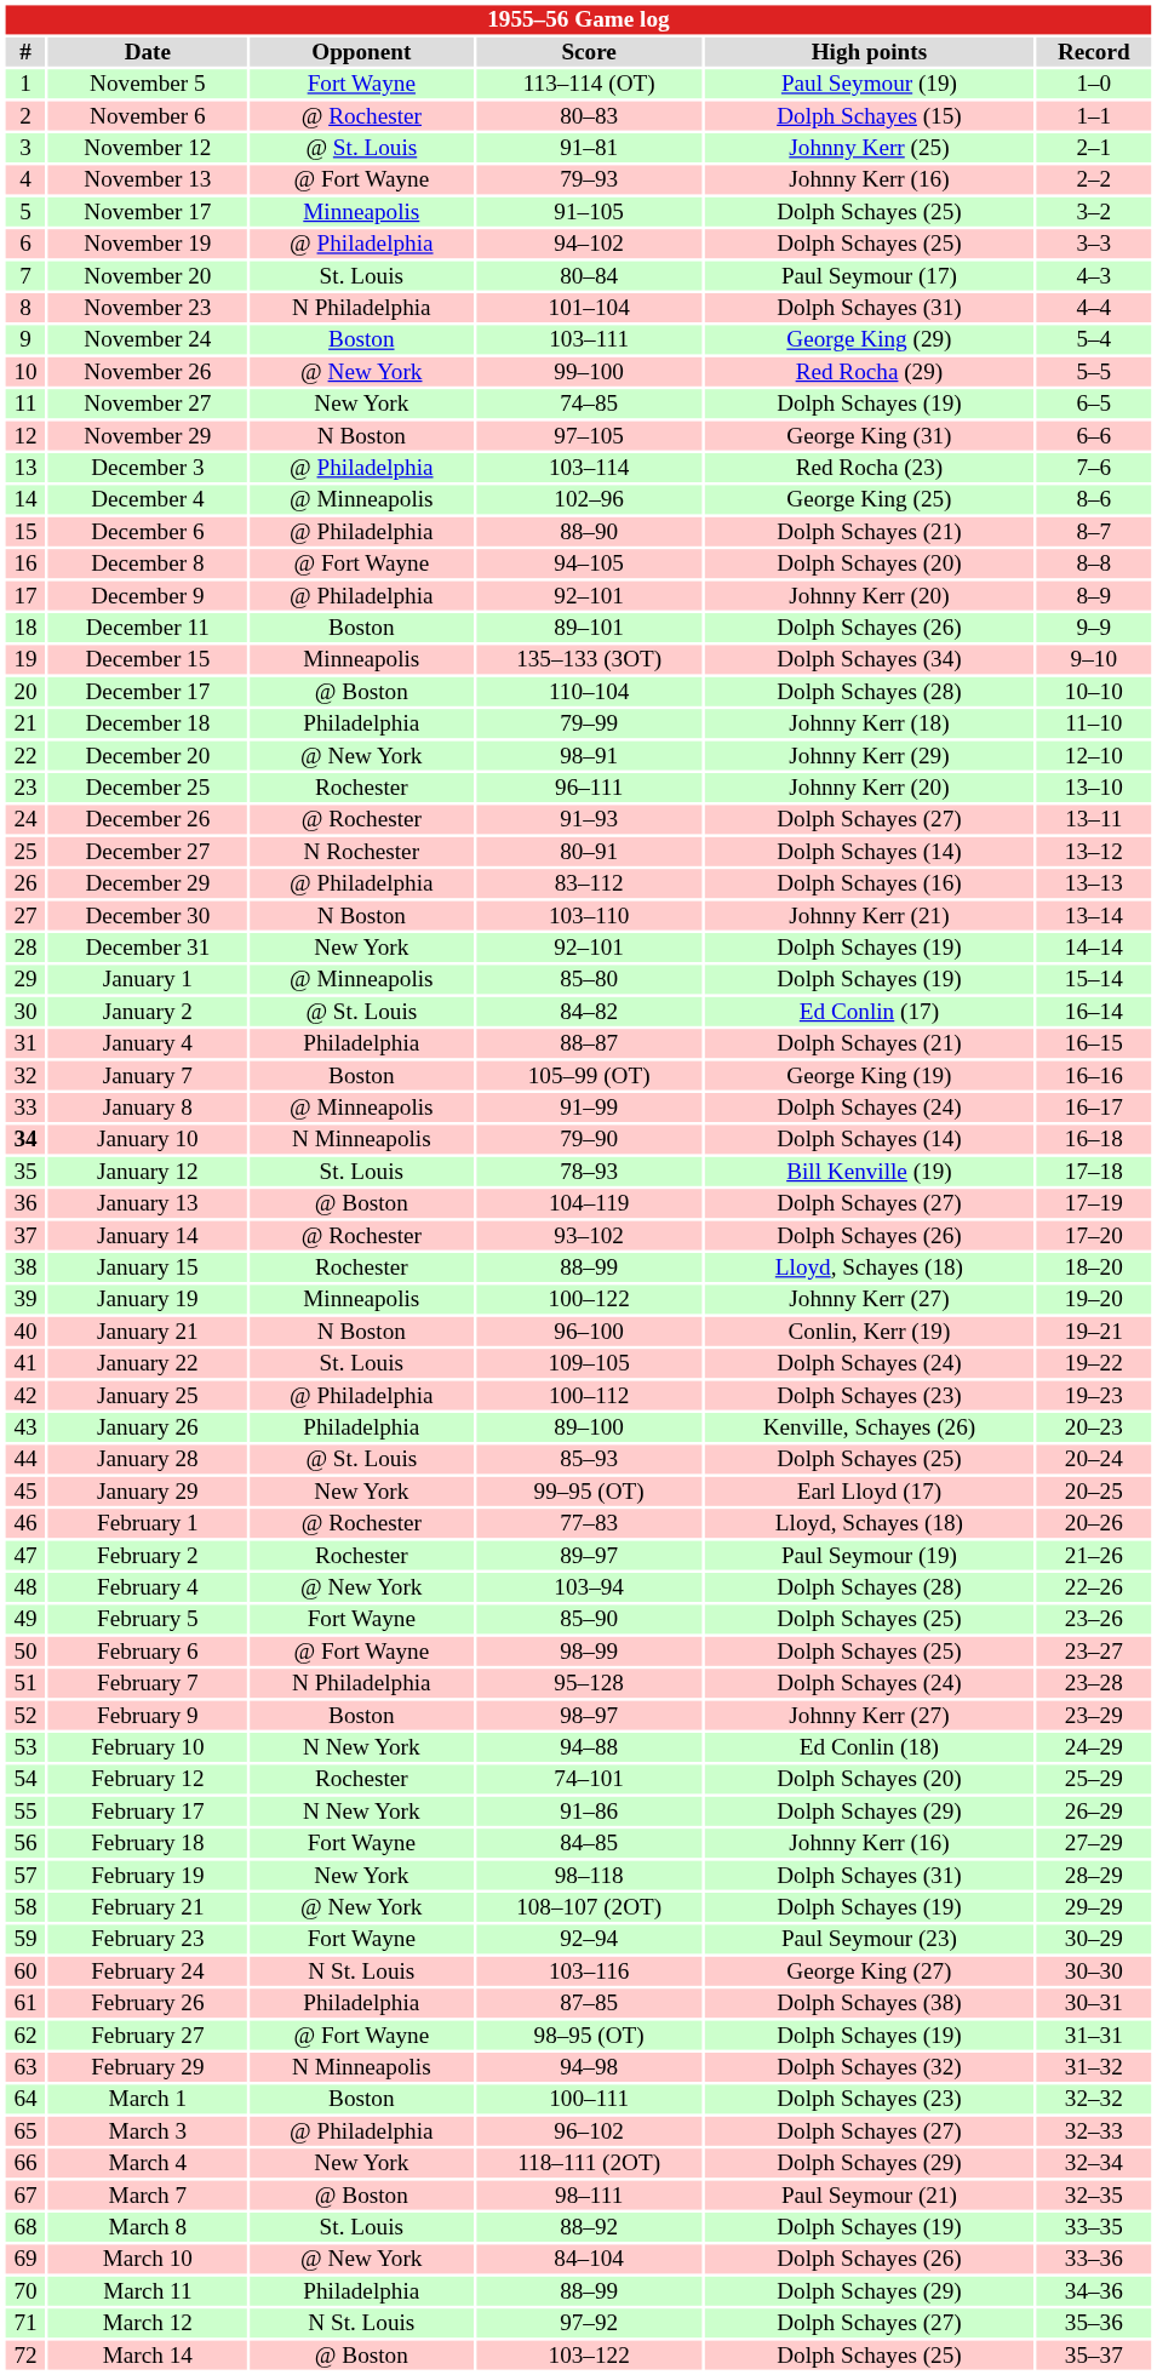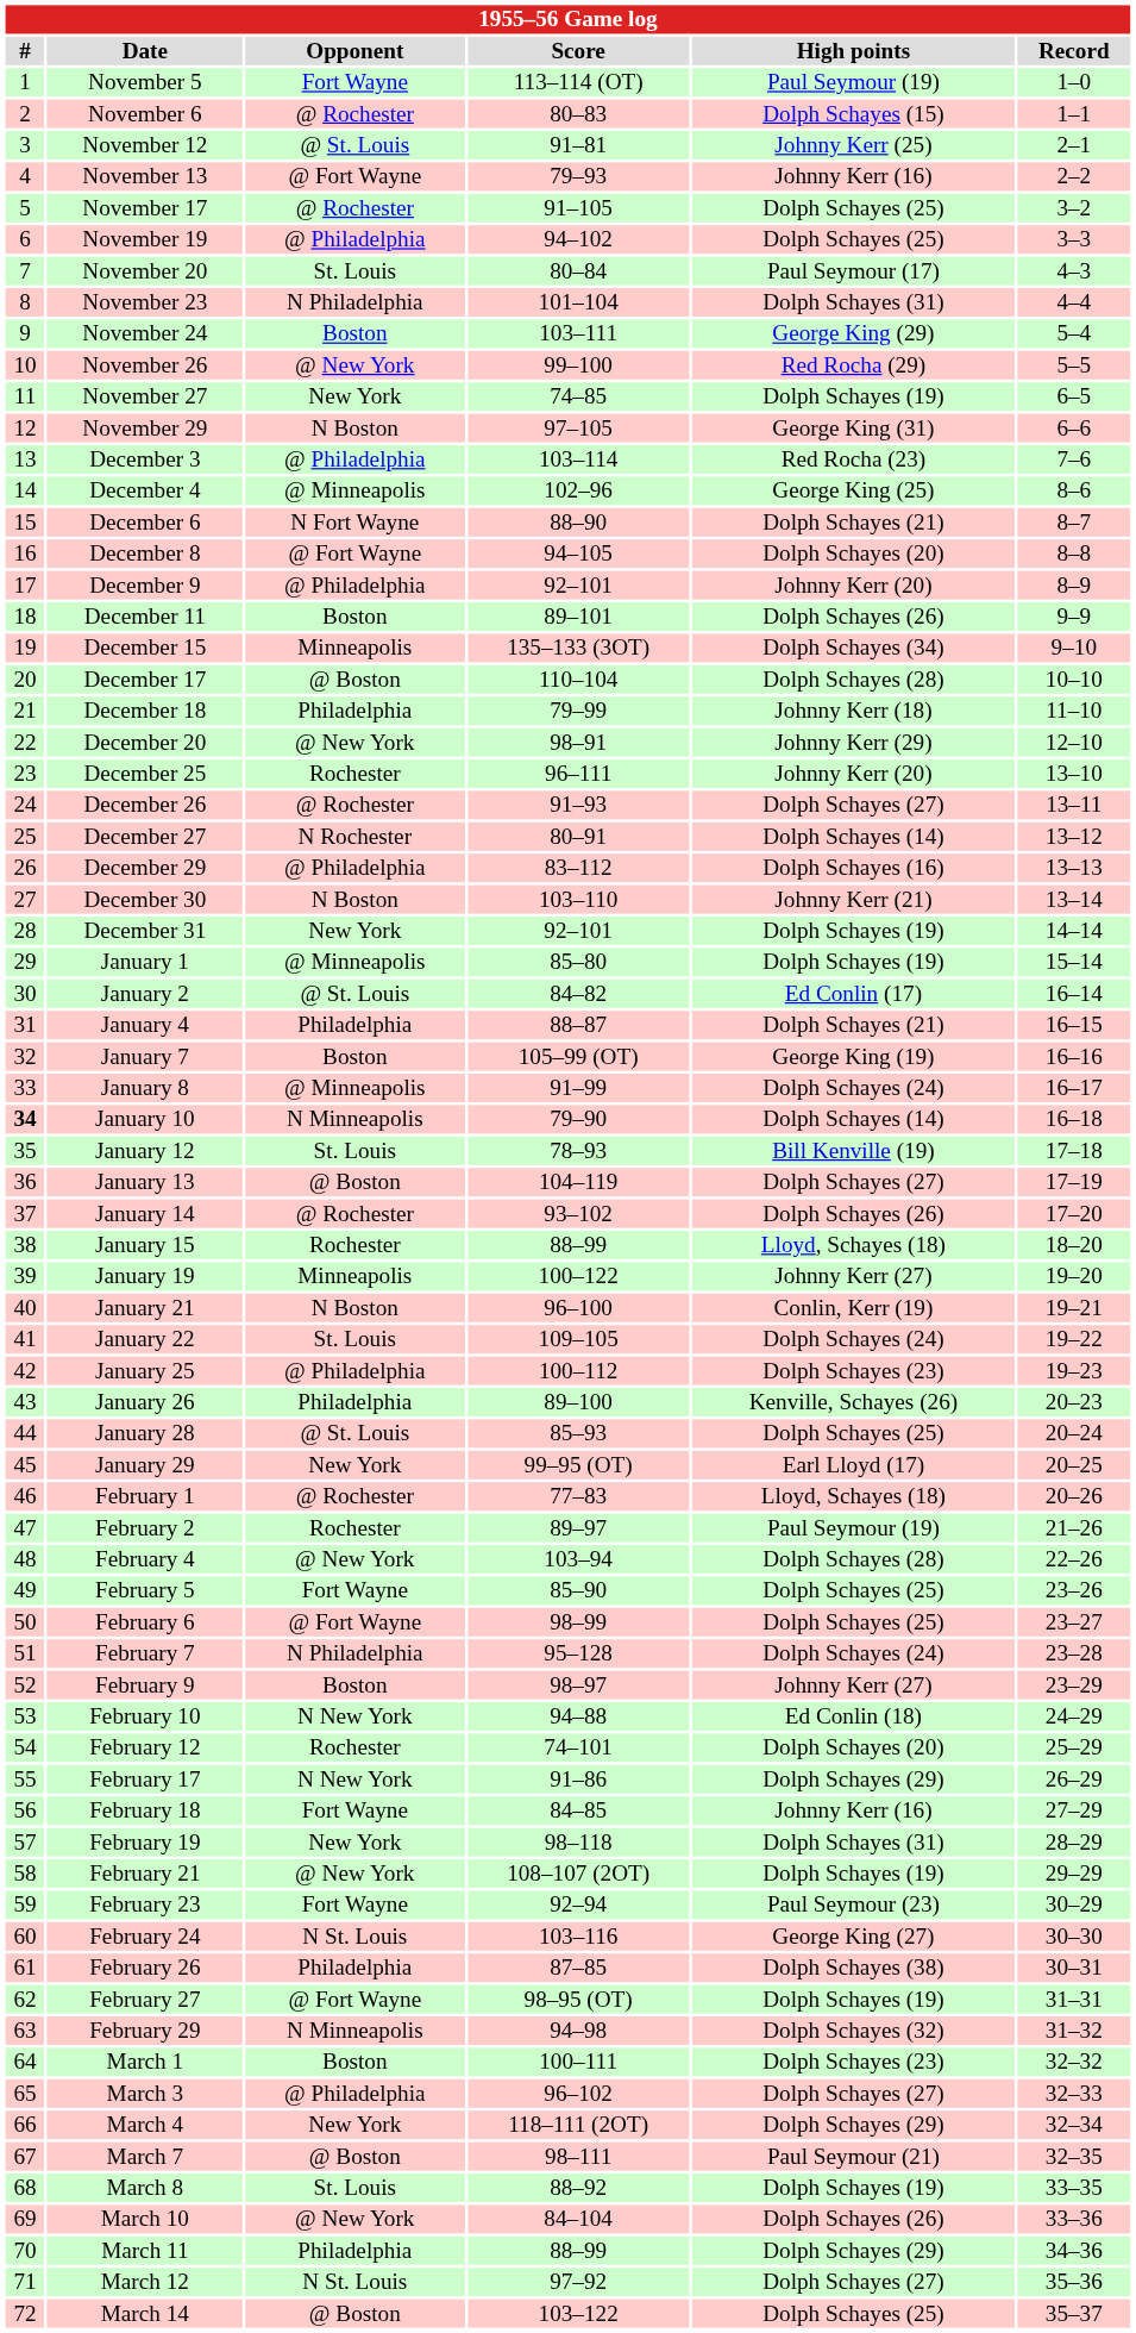 <table class="toccolours collapsible" width=50% style="clear:both; margin:1.5em auto; text-align:center">
 <tr>
 <th colspan=11 style="background:#d22; color:white;">1955–56 Game log</th>
 </tr>
 <tr align="center" bgcolor="#dddddd">
 <td><strong>#</strong></td>
 <td><strong>Date</strong></td>
 <td><strong>Opponent</strong></td>
 <td><strong>Score</strong></td>
 <td><strong>High points</strong></td>
 <td><strong>Record</strong></td>
 </tr>
 <tr align="center" bgcolor="#ccffcc">
 <td>1</td>
 <td>November 5</td>
 <td><a href='#'>Fort Wayne</a></td>
 <td>113–114 (OT)</td>
 <td><a href='#'>Paul Seymour</a> (19)</td>
 <td>1–0</td>
 </tr>
 <tr align="center" bgcolor="#ffcccc">
 <td>2</td>
 <td>November 6</td>
 <td>@ <a href='#'>Rochester</a></td>
 <td>80–83</td>
 <td><a href='#'>Dolph Schayes</a> (15)</td>
 <td>1–1</td>
 </tr>
 <tr align="center" bgcolor="#ccffcc">
 <td>3</td>
 <td>November 12</td>
 <td>@ <a href='#'>St. Louis</a></td>
 <td>91–81</td>
 <td><a href='#'>Johnny Kerr</a> (25)</td>
 <td>2–1</td>
 </tr>
 <tr align="center" bgcolor="#ffcccc">
 <td>4</td>
 <td>November 13</td>
 <td>@ Fort Wayne</td>
 <td>79–93</td>
 <td>Johnny Kerr (16)</td>
 <td>2–2</td>
 </tr>
 <tr align="center" bgcolor="#ccffcc">
 <td>5</td>
 <td>November 17</td>
-<td><a href='#'>Minneapolis</a></td>
+<td>@ <a href='#'>Rochester</a></td>
 <td>91–105</td>
 <td>Dolph Schayes (25)</td>
 <td>3–2</td>
 </tr>
 <tr align="center" bgcolor="#ffcccc">
 <td>6</td>
 <td>November 19</td>
 <td>@ <a href='#'>Philadelphia</a></td>
 <td>94–102</td>
 <td>Dolph Schayes (25)</td>
 <td>3–3</td>
 </tr>
 <tr align="center" bgcolor="#ccffcc">
 <td>7</td>
 <td>November 20</td>
 <td>St. Louis</td>
 <td>80–84</td>
 <td>Paul Seymour (17)</td>
 <td>4–3</td>
 </tr>
 <tr align="center" bgcolor="#ffcccc">
 <td>8</td>
 <td>November 23</td>
 <td>N Philadelphia</td>
 <td>101–104</td>
 <td>Dolph Schayes (31)</td>
 <td>4–4</td>
 </tr>
 <tr align="center" bgcolor="#ccffcc">
 <td>9</td>
 <td>November 24</td>
 <td><a href='#'>Boston</a></td>
 <td>103–111</td>
 <td><a href='#'>George King</a> (29)</td>
 <td>5–4</td>
 </tr>
 <tr align="center" bgcolor="#ffcccc">
 <td>10</td>
 <td>November 26</td>
 <td>@ <a href='#'>New York</a></td>
 <td>99–100</td>
 <td><a href='#'>Red Rocha</a> (29)</td>
 <td>5–5</td>
 </tr>
 <tr align="center" bgcolor="#ccffcc">
 <td>11</td>
 <td>November 27</td>
 <td>New York</td>
 <td>74–85</td>
 <td>Dolph Schayes (19)</td>
 <td>6–5</td>
 </tr>
 <tr align="center" bgcolor="#ffcccc">
 <td>12</td>
 <td>November 29</td>
 <td>N Boston</td>
 <td>97–105</td>
 <td>George King (31)</td>
 <td>6–6</td>
 </tr>
 <tr align="center" bgcolor="#ccffcc">
 <td>13</td>
 <td>December 3</td>
 <td>@ <a href='#'>Philadelphia</a></td>
 <td>103–114</td>
 <td>Red Rocha (23)</td>
 <td>7–6</td>
 </tr>
 <tr align="center" bgcolor="#ccffcc">
 <td>14</td>
 <td>December 4</td>
 <td>@ Minneapolis</td>
 <td>102–96</td>
 <td>George King (25)</td>
 <td>8–6</td>
 </tr>
 <tr align="center" bgcolor="#ffcccc">
 <td>15</td>
 <td>December 6</td>
-<td>@ Philadelphia</td>
+<td>N Fort Wayne</td>
 <td>88–90</td>
 <td>Dolph Schayes (21)</td>
 <td>8–7</td>
 </tr>
 <tr align="center" bgcolor="#ffcccc">
 <td>16</td>
 <td>December 8</td>
 <td>@ Fort Wayne</td>
 <td>94–105</td>
 <td>Dolph Schayes (20)</td>
 <td>8–8</td>
 </tr>
 <tr align="center" bgcolor="#ffcccc">
 <td>17</td>
 <td>December 9</td>
 <td>@ Philadelphia</td>
 <td>92–101</td>
 <td>Johnny Kerr (20)</td>
 <td>8–9</td>
 </tr>
 <tr align="center" bgcolor="#ccffcc">
 <td>18</td>
 <td>December 11</td>
 <td>Boston</td>
 <td>89–101</td>
 <td>Dolph Schayes (26)</td>
 <td>9–9</td>
 </tr>
 <tr align="center" bgcolor="#ffcccc">
 <td>19</td>
 <td>December 15</td>
 <td>Minneapolis</td>
 <td>135–133 (3OT)</td>
 <td>Dolph Schayes (34)</td>
 <td>9–10</td>
 </tr>
 <tr align="center" bgcolor="#ccffcc">
 <td>20</td>
 <td>December 17</td>
 <td>@ Boston</td>
 <td>110–104</td>
 <td>Dolph Schayes (28)</td>
 <td>10–10</td>
 </tr>
 <tr align="center" bgcolor="#ccffcc">
 <td>21</td>
 <td>December 18</td>
 <td>Philadelphia</td>
 <td>79–99</td>
 <td>Johnny Kerr (18)</td>
 <td>11–10</td>
 </tr>
 <tr align="center" bgcolor="#ccffcc">
 <td>22</td>
 <td>December 20</td>
 <td>@ New York</td>
 <td>98–91</td>
 <td>Johnny Kerr (29)</td>
 <td>12–10</td>
 </tr>
 <tr align="center" bgcolor="#ccffcc">
 <td>23</td>
 <td>December 25</td>
 <td>Rochester</td>
 <td>96–111</td>
 <td>Johnny Kerr (20)</td>
 <td>13–10</td>
 </tr>
 <tr align="center" bgcolor="#ffcccc">
 <td>24</td>
 <td>December 26</td>
 <td>@ Rochester</td>
 <td>91–93</td>
 <td>Dolph Schayes (27)</td>
 <td>13–11</td>
 </tr>
 <tr align="center" bgcolor="#ffcccc">
 <td>25</td>
 <td>December 27</td>
 <td>N Rochester</td>
 <td>80–91</td>
 <td>Dolph Schayes (14)</td>
 <td>13–12</td>
 </tr>
 <tr align="center" bgcolor="#ffcccc">
 <td>26</td>
 <td>December 29</td>
 <td>@ Philadelphia</td>
 <td>83–112</td>
 <td>Dolph Schayes (16)</td>
 <td>13–13</td>
 </tr>
 <tr align="center" bgcolor="#ffcccc">
 <td>27</td>
 <td>December 30</td>
 <td>N Boston</td>
 <td>103–110</td>
 <td>Johnny Kerr (21)</td>
 <td>13–14</td>
 </tr>
 <tr align="center" bgcolor="#ccffcc">
 <td>28</td>
 <td>December 31</td>
 <td>New York</td>
 <td>92–101</td>
 <td>Dolph Schayes (19)</td>
 <td>14–14</td>
 </tr>
 <tr align="center" bgcolor="#ccffcc">
 <td>29</td>
 <td>January 1</td>
 <td>@ Minneapolis</td>
 <td>85–80</td>
 <td>Dolph Schayes (19)</td>
 <td>15–14</td>
 </tr>
 <tr align="center" bgcolor="#ccffcc">
 <td>30</td>
 <td>January 2</td>
 <td>@ St. Louis</td>
 <td>84–82</td>
 <td><a href='#'>Ed Conlin</a> (17)</td>
 <td>16–14</td>
 </tr>
 <tr align="center" bgcolor="#ffcccc">
 <td>31</td>
 <td>January 4</td>
 <td>Philadelphia</td>
 <td>88–87</td>
 <td>Dolph Schayes (21)</td>
 <td>16–15</td>
 </tr>
 <tr align="center" bgcolor="#ffcccc">
 <td>32</td>
 <td>January 7</td>
 <td>Boston</td>
 <td>105–99 (OT)</td>
 <td>George King (19)</td>
 <td>16–16</td>
 </tr>
 <tr align="center" bgcolor="#ffcccc">
 <td>33</td>
 <td>January 8</td>
 <td>@ Minneapolis</td>
 <td>91–99</td>
 <td>Dolph Schayes (24)</td>
 <td>16–17</td>
 </tr>
 <tr align="center" bgcolor="#ffcccc">
 <td><strong>34</strong></td>
 <td>January 10</td>
 <td>N Minneapolis</td>
 <td>79–90</td>
 <td>Dolph Schayes (14)</td>
 <td>16–18</td>
 </tr>
 <tr align="center" bgcolor="#ccffcc">
 <td>35</td>
 <td>January 12</td>
 <td>St. Louis</td>
 <td>78–93</td>
 <td><a href='#'>Bill Kenville</a> (19)</td>
 <td>17–18</td>
 </tr>
 <tr align="center" bgcolor="#ffcccc">
 <td>36</td>
 <td>January 13</td>
 <td>@ Boston</td>
 <td>104–119</td>
 <td>Dolph Schayes (27)</td>
 <td>17–19</td>
 </tr>
 <tr align="center" bgcolor="#ffcccc">
 <td>37</td>
 <td>January 14</td>
 <td>@ Rochester</td>
 <td>93–102</td>
 <td>Dolph Schayes (26)</td>
 <td>17–20</td>
 </tr>
 <tr align="center" bgcolor="#ccffcc">
 <td>38</td>
 <td>January 15</td>
 <td>Rochester</td>
 <td>88–99</td>
 <td><a href='#'>Lloyd</a>, Schayes (18)</td>
 <td>18–20</td>
 </tr>
 <tr align="center" bgcolor="#ccffcc">
 <td>39</td>
 <td>January 19</td>
 <td>Minneapolis</td>
 <td>100–122</td>
 <td>Johnny Kerr (27)</td>
 <td>19–20</td>
 </tr>
 <tr align="center" bgcolor="#ffcccc">
 <td>40</td>
 <td>January 21</td>
 <td>N Boston</td>
 <td>96–100</td>
 <td>Conlin, Kerr (19)</td>
 <td>19–21</td>
 </tr>
 <tr align="center" bgcolor="#ffcccc">
 <td>41</td>
 <td>January 22</td>
 <td>St. Louis</td>
 <td>109–105</td>
 <td>Dolph Schayes (24)</td>
 <td>19–22</td>
 </tr>
 <tr align="center" bgcolor="#ffcccc">
 <td>42</td>
 <td>January 25</td>
 <td>@ Philadelphia</td>
 <td>100–112</td>
 <td>Dolph Schayes (23)</td>
 <td>19–23</td>
 </tr>
 <tr align="center" bgcolor="#ccffcc">
 <td>43</td>
 <td>January 26</td>
 <td>Philadelphia</td>
 <td>89–100</td>
 <td>Kenville, Schayes (26)</td>
 <td>20–23</td>
 </tr>
 <tr align="center" bgcolor="#ffcccc">
 <td>44</td>
 <td>January 28</td>
 <td>@ St. Louis</td>
 <td>85–93</td>
 <td>Dolph Schayes (25)</td>
 <td>20–24</td>
 </tr>
 <tr align="center" bgcolor="#ffcccc">
 <td>45</td>
 <td>January 29</td>
 <td>New York</td>
 <td>99–95 (OT)</td>
 <td>Earl Lloyd (17)</td>
 <td>20–25</td>
 </tr>
 <tr align="center" bgcolor="#ffcccc">
 <td>46</td>
 <td>February 1</td>
 <td>@ Rochester</td>
 <td>77–83</td>
 <td>Lloyd, Schayes (18)</td>
 <td>20–26</td>
 </tr>
 <tr align="center" bgcolor="#ccffcc">
 <td>47</td>
 <td>February 2</td>
 <td>Rochester</td>
 <td>89–97</td>
 <td>Paul Seymour (19)</td>
 <td>21–26</td>
 </tr>
 <tr align="center" bgcolor="#ccffcc">
 <td>48</td>
 <td>February 4</td>
 <td>@ New York</td>
 <td>103–94</td>
 <td>Dolph Schayes (28)</td>
 <td>22–26</td>
 </tr>
 <tr align="center" bgcolor="#ccffcc">
 <td>49</td>
 <td>February 5</td>
 <td>Fort Wayne</td>
 <td>85–90</td>
 <td>Dolph Schayes (25)</td>
 <td>23–26</td>
 </tr>
 <tr align="center" bgcolor="#ffcccc">
 <td>50</td>
 <td>February 6</td>
 <td>@ Fort Wayne</td>
 <td>98–99</td>
 <td>Dolph Schayes (25)</td>
 <td>23–27</td>
 </tr>
 <tr align="center" bgcolor="#ffcccc">
 <td>51</td>
 <td>February 7</td>
 <td>N Philadelphia</td>
 <td>95–128</td>
 <td>Dolph Schayes (24)</td>
 <td>23–28</td>
 </tr>
 <tr align="center" bgcolor="#ffcccc">
 <td>52</td>
 <td>February 9</td>
 <td>Boston</td>
 <td>98–97</td>
 <td>Johnny Kerr (27)</td>
 <td>23–29</td>
 </tr>
 <tr align="center" bgcolor="#ccffcc">
 <td>53</td>
 <td>February 10</td>
 <td>N New York</td>
 <td>94–88</td>
 <td>Ed Conlin (18)</td>
 <td>24–29</td>
 </tr>
 <tr align="center" bgcolor="#ccffcc">
 <td>54</td>
 <td>February 12</td>
 <td>Rochester</td>
 <td>74–101</td>
 <td>Dolph Schayes (20)</td>
 <td>25–29</td>
 </tr>
 <tr align="center" bgcolor="#ccffcc">
 <td>55</td>
 <td>February 17</td>
 <td>N New York</td>
 <td>91–86</td>
 <td>Dolph Schayes (29)</td>
 <td>26–29</td>
 </tr>
 <tr align="center" bgcolor="#ccffcc">
 <td>56</td>
 <td>February 18</td>
 <td>Fort Wayne</td>
 <td>84–85</td>
 <td>Johnny Kerr (16)</td>
 <td>27–29</td>
 </tr>
 <tr align="center" bgcolor="#ccffcc">
 <td>57</td>
 <td>February 19</td>
 <td>New York</td>
 <td>98–118</td>
 <td>Dolph Schayes (31)</td>
 <td>28–29</td>
 </tr>
 <tr align="center" bgcolor="#ccffcc">
 <td>58</td>
 <td>February 21</td>
 <td>@ New York</td>
 <td>108–107 (2OT)</td>
 <td>Dolph Schayes (19)</td>
 <td>29–29</td>
 </tr>
 <tr align="center" bgcolor="#ccffcc">
 <td>59</td>
 <td>February 23</td>
 <td>Fort Wayne</td>
 <td>92–94</td>
 <td>Paul Seymour (23)</td>
 <td>30–29</td>
 </tr>
 <tr align="center" bgcolor="#ffcccc">
 <td>60</td>
 <td>February 24</td>
 <td>N St. Louis</td>
 <td>103–116</td>
 <td>George King (27)</td>
 <td>30–30</td>
 </tr>
 <tr align="center" bgcolor="#ffcccc">
 <td>61</td>
 <td>February 26</td>
 <td>Philadelphia</td>
 <td>87–85</td>
 <td>Dolph Schayes (38)</td>
 <td>30–31</td>
 </tr>
 <tr align="center" bgcolor="#ccffcc">
 <td>62</td>
 <td>February 27</td>
 <td>@ Fort Wayne</td>
 <td>98–95 (OT)</td>
 <td>Dolph Schayes (19)</td>
 <td>31–31</td>
 </tr>
 <tr align="center" bgcolor="#ffcccc">
 <td>63</td>
 <td>February 29</td>
 <td>N Minneapolis</td>
 <td>94–98</td>
 <td>Dolph Schayes (32)</td>
 <td>31–32</td>
 </tr>
 <tr align="center" bgcolor="#ccffcc">
 <td>64</td>
 <td>March 1</td>
 <td>Boston</td>
 <td>100–111</td>
 <td>Dolph Schayes (23)</td>
 <td>32–32</td>
 </tr>
 <tr align="center" bgcolor="#ffcccc">
 <td>65</td>
 <td>March 3</td>
 <td>@ Philadelphia</td>
 <td>96–102</td>
 <td>Dolph Schayes (27)</td>
 <td>32–33</td>
 </tr>
 <tr align="center" bgcolor="#ffcccc">
 <td>66</td>
 <td>March 4</td>
 <td>New York</td>
 <td>118–111 (2OT)</td>
 <td>Dolph Schayes (29)</td>
 <td>32–34</td>
 </tr>
 <tr align="center" bgcolor="#ffcccc">
 <td>67</td>
 <td>March 7</td>
 <td>@ Boston</td>
 <td>98–111</td>
 <td>Paul Seymour (21)</td>
 <td>32–35</td>
 </tr>
 <tr align="center" bgcolor="#ccffcc">
 <td>68</td>
 <td>March 8</td>
 <td>St. Louis</td>
 <td>88–92</td>
 <td>Dolph Schayes (19)</td>
 <td>33–35</td>
 </tr>
 <tr align="center" bgcolor="#ffcccc">
 <td>69</td>
 <td>March 10</td>
 <td>@ New York</td>
 <td>84–104</td>
 <td>Dolph Schayes (26)</td>
 <td>33–36</td>
 </tr>
 <tr align="center" bgcolor="#ccffcc">
 <td>70</td>
 <td>March 11</td>
 <td>Philadelphia</td>
 <td>88–99</td>
 <td>Dolph Schayes (29)</td>
 <td>34–36</td>
 </tr>
 <tr align="center" bgcolor="#ccffcc">
 <td>71</td>
 <td>March 12</td>
 <td>N St. Louis</td>
 <td>97–92</td>
 <td>Dolph Schayes (27)</td>
 <td>35–36</td>
 </tr>
 <tr align="center" bgcolor="#ffcccc">
 <td>72</td>
 <td>March 14</td>
 <td>@ Boston</td>
 <td>103–122</td>
 <td>Dolph Schayes (25)</td>
 <td>35–37</td>
 </tr>
 </table>
